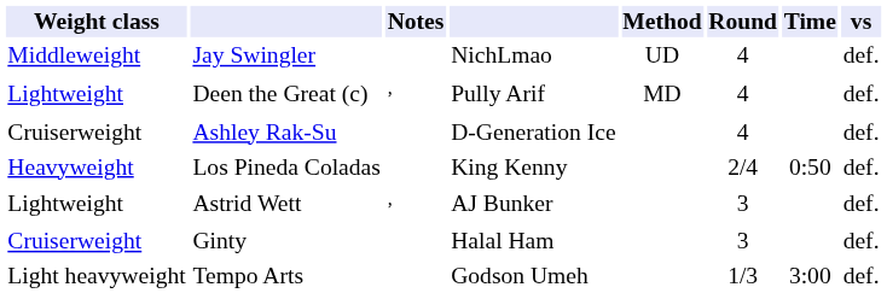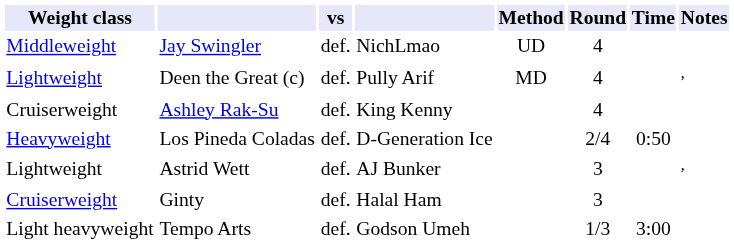 <table class="toccolours" style="font-size: 85%;">
 <tr>
 <th style="background:#e6e8fa; color:#000; text-align:center;">Weight class</th>
 <th style="background:#e6e8fa; color:#000; text-align:center;"></th>
-<th style="background:#e6e8fa; color:#000; text-align:center;">Notes</th>
+<th style="background:#e6e8fa; color:#000; text-align:center;">vs</th>
 <th style="background:#e6e8fa; color:#000; text-align:center;"></th>
 <th style="background:#e6e8fa; color:#000; text-align:center;">Method</th>
 <th style="background:#e6e8fa; color:#000; text-align:center;">Round</th>
 <th style="background:#e6e8fa; color:#000; text-align:center;">Time</th>
-<th style="background:#e6e8fa; color:#000; text-align:center;">vs</th>
+<th style="background:#e6e8fa; color:#000; text-align:center;">Notes</th>
 </tr>
 <tr>
 <td><a href='#'>Middleweight</a></td>
 <td><a href='#'>Jay Swingler</a></td>
-<td></td>
+<td>def.</td>
 <td>NichLmao</td>
 <td align="center">UD</td>
 <td align="center">4</td>
 <td></td>
-<td>def.</td>
+<td></td>
 </tr>
 <tr>
 <td><a href='#'>Lightweight</a></td>
 <td>Deen the Great (c)</td>
-<td><sup>,</sup> </td>
+<td>def.</td>
 <td>Pully Arif</td>
 <td align="center">MD</td>
 <td align="center">4</td>
 <td></td>
-<td>def.</td>
+<td><sup>,</sup> </td>
 </tr>
 <tr>
 <td>Cruiserweight</td>
 <td><a href='#'>Ashley Rak-Su</a></td>
-<td></td>
-<td>D-Generation Ice<br></td>
+<td>def.</td>
+<td>King Kenny</td>
 <td align="center"></td>
 <td align="center">4</td>
 <td></td>
-<td>def.</td>
+<td></td>
 </tr>
 <tr>
 <td><a href='#'>Heavyweight</a></td>
 <td>Los Pineda Coladas<br></td>
-<td></td>
-<td>King Kenny</td>
+<td>def.</td>
+<td>D-Generation Ice<br></td>
 <td align="center"></td>
 <td align="center">2/4</td>
 <td align="center">0:50</td>
-<td>def.</td>
+<td></td>
 </tr>
 <tr>
 <td>Lightweight</td>
 <td>Astrid Wett</td>
-<td><sup>,</sup> </td>
+<td>def.</td>
 <td>AJ Bunker</td>
 <td align="center"></td>
 <td align="center">3</td>
 <td></td>
-<td>def.</td>
+<td><sup>,</sup> </td>
 </tr>
 <tr>
 <td><a href='#'>Cruiserweight</a></td>
 <td>Ginty</td>
-<td></td>
+<td>def.</td>
 <td>Halal Ham</td>
 <td align="center"></td>
 <td align="center">3</td>
 <td></td>
-<td>def.</td>
+<td></td>
 </tr>
 <tr>
 <td>Light heavyweight</td>
 <td>Tempo Arts</td>
-<td></td>
+<td>def.</td>
 <td>Godson Umeh</td>
 <td align="center"></td>
 <td align="center">1/3</td>
 <td align="center">3:00</td>
-<td>def.</td>
+<td></td>
 </tr>
 </table>
